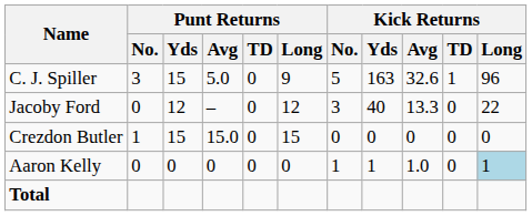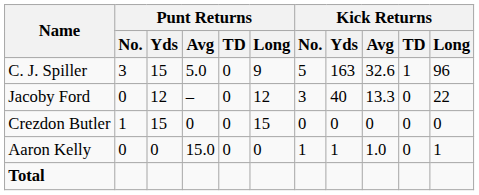 <table class="wikitable" style="white-space:nowrap;">
 <tr>
 <th rowspan="2">Name</th>
 <th colspan="5">Punt Returns</th>
 <th colspan="5">Kick Returns</th>
 </tr>
 <tr>
 <th>No.</th>
 <th>Yds</th>
 <th>Avg</th>
 <th>TD</th>
 <th>Long</th>
 <th>No.</th>
 <th>Yds</th>
 <th>Avg</th>
 <th>TD</th>
 <th>Long</th>
 </tr>
 <tr>
 <td>C. J. Spiller</td>
 <td>3</td>
 <td>15</td>
 <td>5.0</td>
 <td>0</td>
 <td>9</td>
 <td>5</td>
 <td>163</td>
 <td>32.6</td>
 <td>1</td>
 <td>96</td>
 </tr>
 <tr>
 <td>Jacoby Ford</td>
 <td>0</td>
 <td>12</td>
 <td>–</td>
 <td>0</td>
 <td>12</td>
 <td>3</td>
 <td>40</td>
 <td>13.3</td>
 <td>0</td>
 <td>22</td>
 </tr>
 <tr>
 <td>Crezdon Butler</td>
 <td>1</td>
 <td>15</td>
-<td>15.0</td>
+<td>0</td>
 <td>0</td>
 <td>15</td>
 <td>0</td>
 <td>0</td>
 <td>0</td>
 <td>0</td>
 <td>0</td>
 </tr>
 <tr>
 <td>Aaron Kelly</td>
 <td>0</td>
 <td>0</td>
-<td>0</td>
+<td>15.0</td>
 <td>0</td>
 <td>0</td>
 <td>1</td>
 <td>1</td>
 <td>1.0</td>
 <td>0</td>
-<td style="background: lightblue;">1</td>
+<td>1</td>
 </tr>
 <tr>
 <td><strong>Total</strong></td>
 <td></td>
 <td></td>
 <td></td>
 <td></td>
 <td></td>
 <td></td>
 <td></td>
 <td></td>
 <td></td>
 <td></td>
 </tr>
 </table>
